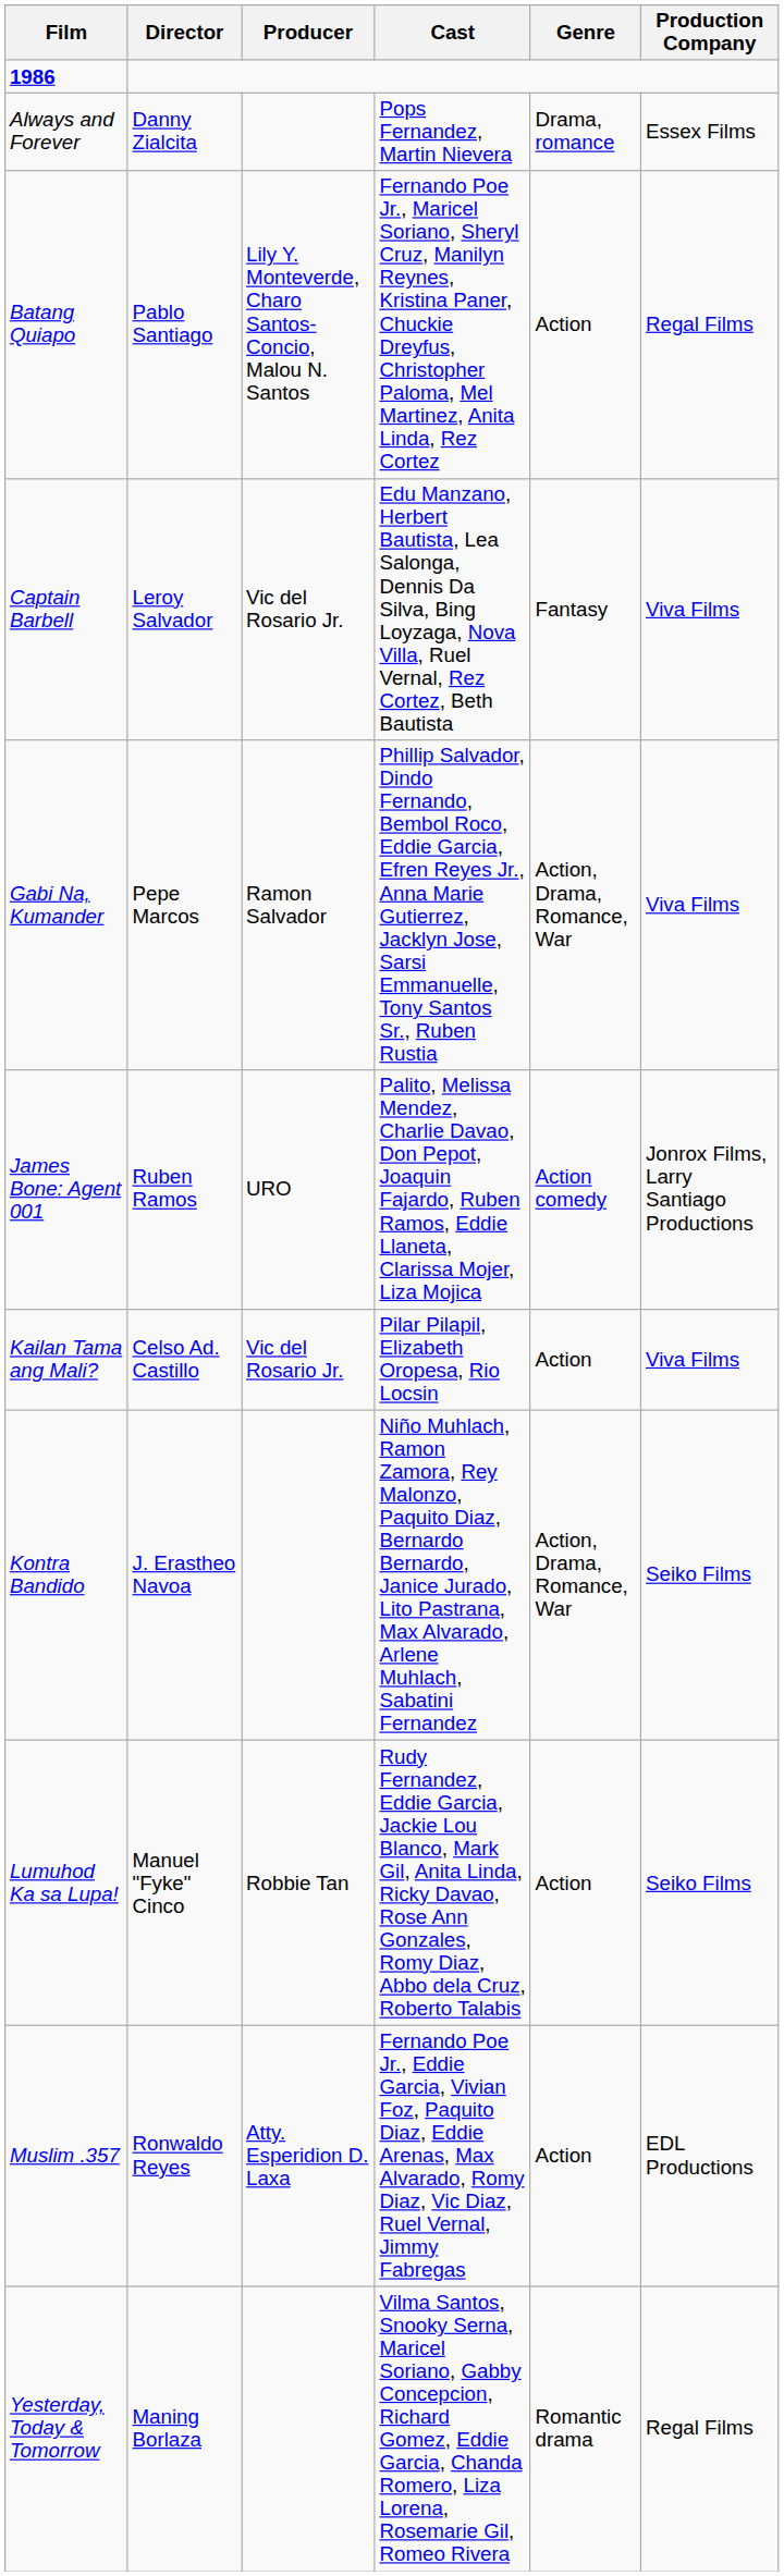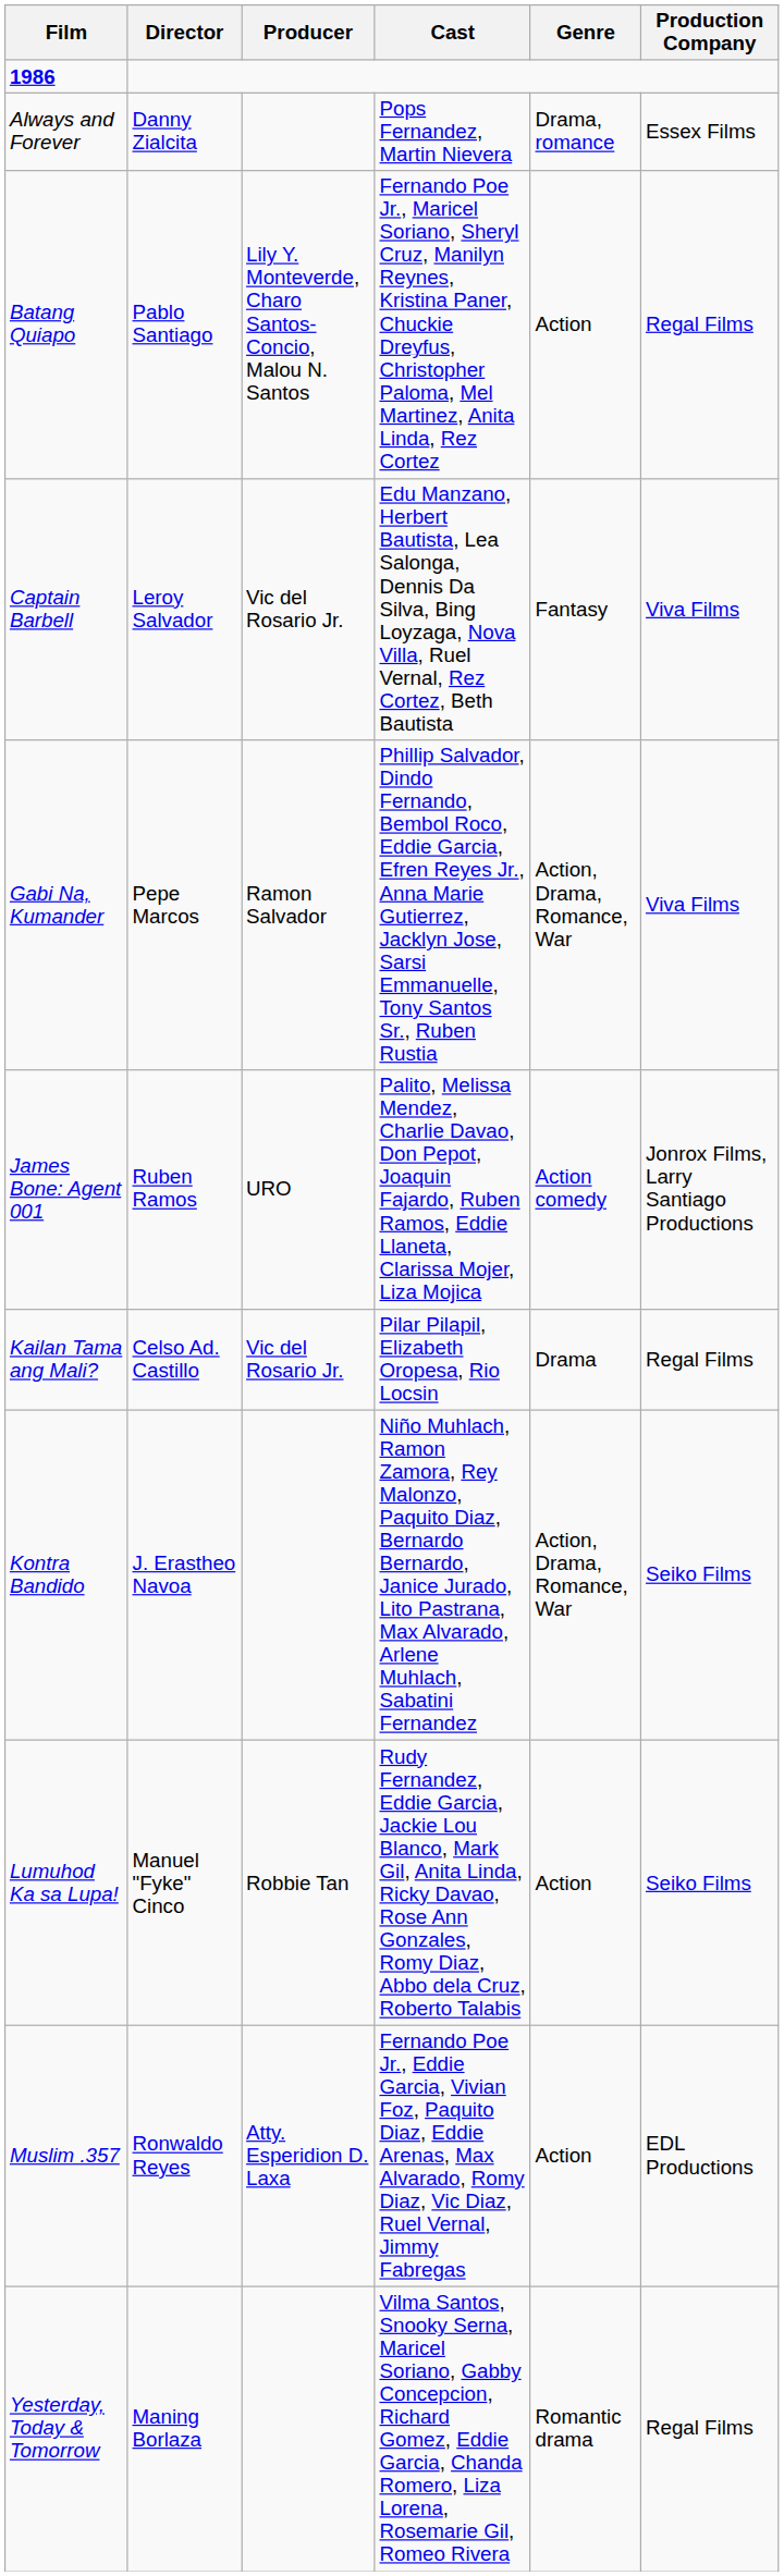 <table class="wikitable">
 <tr>
 <th width="180">Film</th>
 <th width="150">Director</th>
 <th width="150">Producer</th>
 <th width="250">Cast</th>
 <th width="120">Genre</th>
 <th width="200">Production Company</th>
 </tr>
 <tr>
 <td><strong><a href='#'>1986</a></strong></td>
 </tr>
 <tr>
 <td><em>Always and Forever</em></td>
 <td><a href='#'>Danny Zialcita</a></td>
 <td></td>
 <td><a href='#'>Pops Fernandez</a>, <a href='#'>Martin Nievera</a></td>
 <td>Drama, <a href='#'>romance</a></td>
 <td>Essex Films</td>
 </tr>
 <tr>
 <td><em><a href='#'>Batang Quiapo</a></em></td>
 <td><a href='#'>Pablo Santiago</a></td>
 <td><a href='#'>Lily Y. Monteverde</a>, <a href='#'>Charo Santos-Concio</a>, Malou N. Santos</td>
 <td><a href='#'>Fernando Poe Jr.</a>, <a href='#'>Maricel Soriano</a>, <a href='#'>Sheryl Cruz</a>, <a href='#'>Manilyn Reynes</a>, <a href='#'>Kristina Paner</a>, <a href='#'>Chuckie Dreyfus</a>, <a href='#'>Christopher Paloma</a>, <a href='#'>Mel Martinez</a>, <a href='#'>Anita Linda</a>, <a href='#'>Rez Cortez</a></td>
 <td>Action</td>
 <td><a href='#'>Regal Films</a></td>
 </tr>
 <tr>
 <td><em><a href='#'>Captain Barbell</a></em></td>
 <td><a href='#'>Leroy Salvador</a></td>
 <td>Vic del Rosario Jr.</td>
 <td><a href='#'>Edu Manzano</a>, <a href='#'>Herbert Bautista</a>, Lea Salonga, Dennis Da Silva, Bing Loyzaga, <a href='#'>Nova Villa</a>, Ruel Vernal, <a href='#'>Rez Cortez</a>, Beth Bautista</td>
 <td>Fantasy</td>
 <td><a href='#'>Viva Films</a></td>
 </tr>
 <tr>
 <td><em><a href='#'>Gabi Na, Kumander</a></em></td>
 <td>Pepe Marcos</td>
 <td>Ramon Salvador</td>
 <td><a href='#'>Phillip Salvador</a>, <a href='#'>Dindo Fernando</a>, <a href='#'>Bembol Roco</a>, <a href='#'>Eddie Garcia</a>, <a href='#'>Efren Reyes Jr.</a>, <a href='#'>Anna Marie Gutierrez</a>, <a href='#'>Jacklyn Jose</a>, <a href='#'>Sarsi Emmanuelle</a>, <a href='#'>Tony Santos Sr.</a>, <a href='#'>Ruben Rustia</a></td>
 <td>Action, Drama, Romance, War</td>
 <td><a href='#'>Viva Films</a></td>
 </tr>
 <tr>
 <td><em><a href='#'>James Bone: Agent 001</a></em></td>
 <td><a href='#'>Ruben Ramos</a></td>
 <td>URO</td>
 <td><a href='#'>Palito</a>, <a href='#'>Melissa Mendez</a>, <a href='#'>Charlie Davao</a>, <a href='#'>Don Pepot</a>, <a href='#'>Joaquin Fajardo</a>, <a href='#'>Ruben Ramos</a>, <a href='#'>Eddie Llaneta</a>, <a href='#'>Clarissa Mojer</a>, <a href='#'>Liza Mojica</a></td>
 <td><a href='#'>Action comedy</a></td>
 <td>Jonrox Films, Larry Santiago Productions</td>
 </tr>
 <tr>
 <td><em><a href='#'>Kailan Tama ang Mali?</a></em></td>
 <td><a href='#'>Celso Ad. Castillo</a></td>
 <td><a href='#'>Vic del Rosario Jr.</a></td>
 <td><a href='#'>Pilar Pilapil</a>, <a href='#'>Elizabeth Oropesa</a>, <a href='#'>Rio Locsin</a></td>
-<td>Action</td>
-<td><a href='#'>Viva Films</a></td>
+<td>Drama</td>
+<td>Regal Films</td>
 </tr>
 <tr>
 <td><em><a href='#'>Kontra Bandido</a></em></td>
 <td><a href='#'>J. Erastheo Navoa</a></td>
 <td></td>
 <td><a href='#'>Niño Muhlach</a>, <a href='#'>Ramon Zamora</a>, <a href='#'>Rey Malonzo</a>, <a href='#'>Paquito Diaz</a>, <a href='#'>Bernardo Bernardo</a>, <a href='#'>Janice Jurado</a>, <a href='#'>Lito Pastrana</a>, <a href='#'>Max Alvarado</a>, <a href='#'>Arlene Muhlach</a>, <a href='#'>Sabatini Fernandez</a></td>
 <td>Action, Drama, Romance, War</td>
 <td><a href='#'>Seiko Films</a></td>
 </tr>
 <tr>
 <td><em><a href='#'>Lumuhod Ka sa Lupa!</a></em></td>
 <td>Manuel "Fyke" Cinco</td>
 <td>Robbie Tan</td>
 <td><a href='#'>Rudy Fernandez</a>, <a href='#'>Eddie Garcia</a>, <a href='#'>Jackie Lou Blanco</a>, <a href='#'>Mark Gil</a>, <a href='#'>Anita Linda</a>, <a href='#'>Ricky Davao</a>, <a href='#'>Rose Ann Gonzales</a>, <a href='#'>Romy Diaz</a>, <a href='#'>Abbo dela Cruz</a>, <a href='#'>Roberto Talabis</a></td>
 <td>Action</td>
 <td><a href='#'>Seiko Films</a></td>
 </tr>
 <tr>
 <td><em><a href='#'>Muslim .357</a></em></td>
 <td><a href='#'>Ronwaldo Reyes</a></td>
 <td><a href='#'>Atty. Esperidion D. Laxa</a></td>
 <td><a href='#'>Fernando Poe Jr.</a>, <a href='#'>Eddie Garcia</a>, <a href='#'>Vivian Foz</a>, <a href='#'>Paquito Diaz</a>, <a href='#'>Eddie Arenas</a>, <a href='#'>Max Alvarado</a>, <a href='#'>Romy Diaz</a>, <a href='#'>Vic Diaz</a>, <a href='#'>Ruel Vernal</a>, <a href='#'>Jimmy Fabregas</a></td>
 <td>Action</td>
 <td>EDL Productions</td>
 </tr>
 <tr>
 <td><em><a href='#'>Yesterday, Today & Tomorrow</a></em></td>
 <td><a href='#'>Maning Borlaza</a></td>
 <td></td>
 <td><a href='#'>Vilma Santos</a>, <a href='#'>Snooky Serna</a>, <a href='#'>Maricel Soriano</a>, <a href='#'>Gabby Concepcion</a>, <a href='#'>Richard Gomez</a>, <a href='#'>Eddie Garcia</a>, <a href='#'>Chanda Romero</a>, <a href='#'>Liza Lorena</a>, <a href='#'>Rosemarie Gil</a>, <a href='#'>Romeo Rivera</a></td>
 <td>Romantic drama</td>
 <td>Regal Films</td>
 </tr>
 </table>
